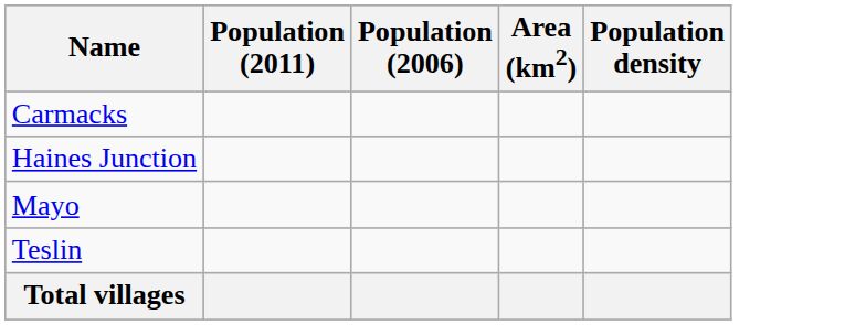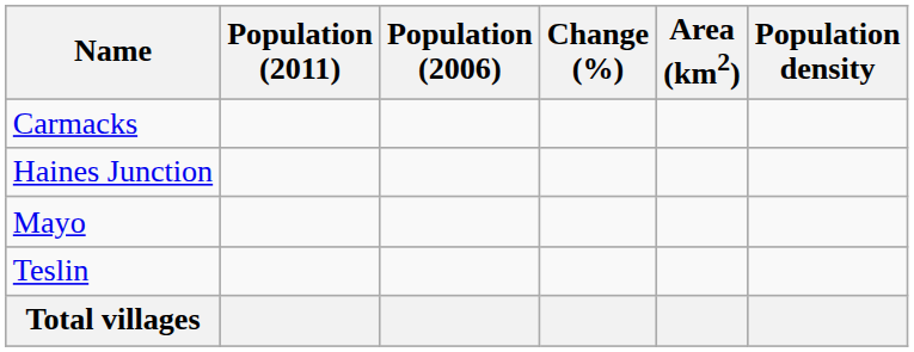 <table class="wikitable sortable">
 <tr>
 <th>Name</th>
 <th>Population<br>(2011)</th>
 <th>Population<br>(2006)</th>
+<th>Change<br>(%)</th>
 <th>Area<br>(km<sup>2</sup>)</th>
 <th>Population<br>density</th>
 </tr>
 <tr>
 <td><a href='#'>Carmacks</a></td>
+<td align=center></td>
 <td align=center></td>
 <td align=center></td>
 <td align=center></td>
 <td align=center></td>
 </tr>
 <tr>
 <td><a href='#'>Haines Junction</a></td>
 <td align=center></td>
 <td align=center></td>
 <td align=center></td>
 <td align=center></td>
+<td align=center></td>
 </tr>
 <tr>
 <td><a href='#'>Mayo</a></td>
+<td align=center></td>
 <td align=center></td>
 <td align=center></td>
 <td align=center></td>
 <td align=center></td>
 </tr>
 <tr>
 <td><a href='#'>Teslin</a></td>
 <td align=center></td>
 <td align=center></td>
 <td align=center></td>
 <td align=center></td>
+<td align=center></td>
 </tr>
 <tr>
 <th>Total villages</th>
 <th></th>
 <th></th>
 <th></th>
 <th></th>
+<th></th>
 </tr>
 </table>
